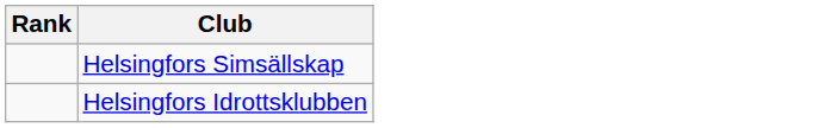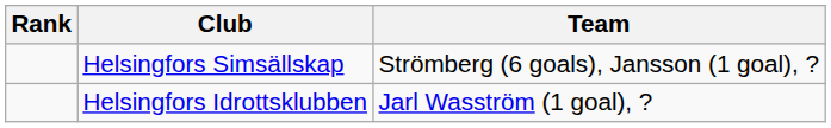 <table class="wikitable" style="text-align:center">
 <tr>
 <th>Rank</th>
 <th>Club</th>
+<th>Team</th>
 </tr>
 <tr>
 <td></td>
 <td align=left><a href='#'>Helsingfors Simsällskap</a></td>
+<td align=left>Strömberg (6 goals), Jansson (1 goal), ?</td>
 </tr>
 <tr>
 <td></td>
 <td align=left><a href='#'>Helsingfors Idrottsklubben</a></td>
+<td align=left><a href='#'>Jarl Wasström</a> (1 goal), ?</td>
 </tr>
 </table>
